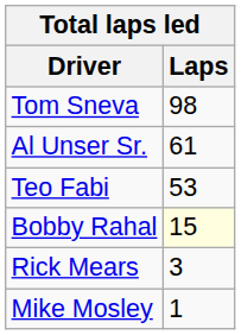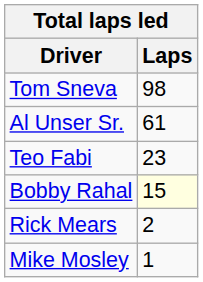 <table class="wikitable">
 <tr>
 <th colspan=2>Total laps led</th>
 </tr>
 <tr>
 <th>Driver</th>
 <th>Laps</th>
 </tr>
 <tr>
 <td><a href='#'>Tom Sneva</a></td>
 <td>98</td>
 </tr>
 <tr>
 <td><a href='#'>Al Unser Sr.</a></td>
 <td>61</td>
 </tr>
 <tr>
 <td><a href='#'>Teo Fabi</a></td>
-<td>53</td>
+<td>23</td>
 </tr>
 <tr>
 <td><a href='#'>Bobby Rahal</a></td>
 <td style="background: lightyellow;">15</td>
 </tr>
 <tr>
 <td><a href='#'>Rick Mears</a></td>
-<td>3</td>
+<td>2</td>
 </tr>
 <tr>
 <td><a href='#'>Mike Mosley</a></td>
 <td>1</td>
 </tr>
 </table>
